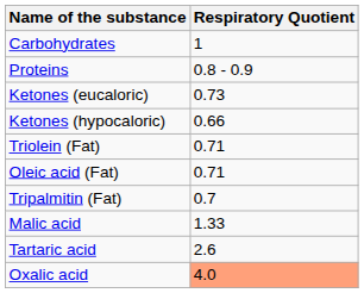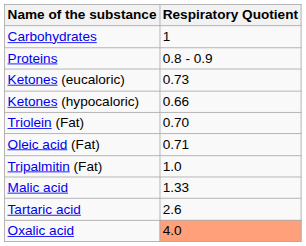 <table class="wikitable">
 <tr>
 <th>Name of the substance</th>
 <th>Respiratory Quotient</th>
 </tr>
 <tr>
 <td><a href='#'>Carbohydrates</a></td>
 <td>1</td>
 </tr>
 <tr>
 <td><a href='#'>Proteins</a></td>
 <td>0.8 - 0.9</td>
 </tr>
 <tr>
 <td><a href='#'>Ketones</a> (eucaloric)</td>
 <td>0.73</td>
 </tr>
 <tr>
 <td><a href='#'>Ketones</a> (hypocaloric)</td>
 <td>0.66</td>
 </tr>
 <tr>
 <td><a href='#'>Triolein</a> (Fat)</td>
-<td>0.71</td>
+<td>0.70</td>
 </tr>
 <tr>
 <td><a href='#'>Oleic acid</a> (Fat)</td>
 <td>0.71</td>
 </tr>
 <tr>
 <td><a href='#'>Tripalmitin</a> (Fat)</td>
-<td>0.7</td>
+<td>1.0</td>
 </tr>
 <tr>
 <td><a href='#'>Malic acid</a></td>
 <td>1.33</td>
 </tr>
 <tr>
 <td><a href='#'>Tartaric acid</a></td>
 <td>2.6</td>
 </tr>
 <tr>
 <td><a href='#'>Oxalic acid</a></td>
 <td style="background: lightsalmon;">4.0</td>
 </tr>
 </table>
